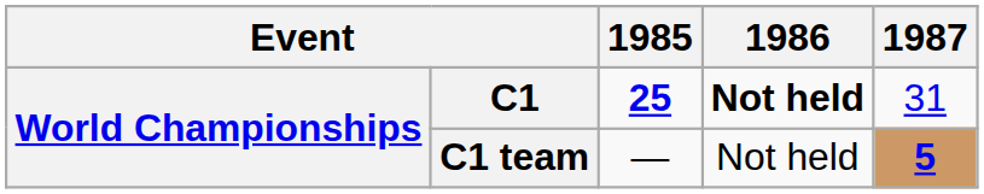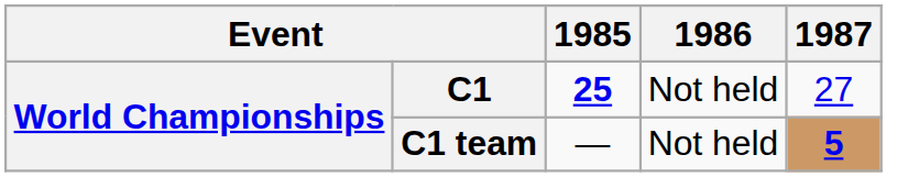 <table class="wikitable plainrowheaders" style=font-size:90%>
 <tr>
 <th scope="col" colspan=2>Event</th>
 <th scope="col">1985</th>
 <th scope="col">1986</th>
 <th scope="col">1987</th>
 </tr>
 <tr style="text-align:center;">
 <th scope="row" rowspan=4><a href='#'>World Championships</a></th>
 <th scope="row">C1</th>
 <td><strong><a href='#'>25</a></strong></td>
-<td><strong>Not held</strong></td>
-<td><a href='#'>31</a></td>
+<td>Not held</td>
+<td><a href='#'>27</a></td>
 </tr>
 <tr style="text-align:center;">
 <th scope="row">C1 team</th>
 <td>—</td>
 <td>Not held</td>
 <td style="background:#cc9966;"><a href='#'><strong>5</strong></a></td>
 </tr>
 </table>
